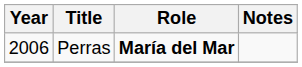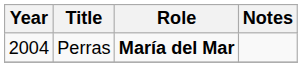 <table class="wikitable">
 <tr>
 <th>Year</th>
 <th>Title</th>
 <th>Role</th>
 <th>Notes</th>
 </tr>
 <tr>
-<td>2006</td>
+<td>2004</td>
 <td>Perras</td>
 <td><strong>María del Mar</strong></td>
 <td></td>
 </tr>
 <tr>
 </tr>
 </table>
